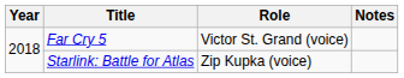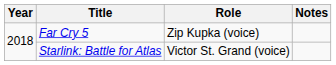 <table class="wikitable sortable">
 <tr>
 <th>Year</th>
 <th>Title</th>
 <th>Role</th>
 <th class="unsortable">Notes</th>
 </tr>
 <tr>
 <td rowspan=2>2018</td>
 <td><em><a href='#'>Far Cry 5</a></em></td>
-<td>Victor St. Grand (voice)</td>
+<td>Zip Kupka (voice)</td>
 <td></td>
 </tr>
 <tr>
 <td><em><a href='#'>Starlink: Battle for Atlas</a></em></td>
-<td>Zip Kupka (voice)</td>
+<td>Victor St. Grand (voice)</td>
 <td></td>
 </tr>
 </table>
